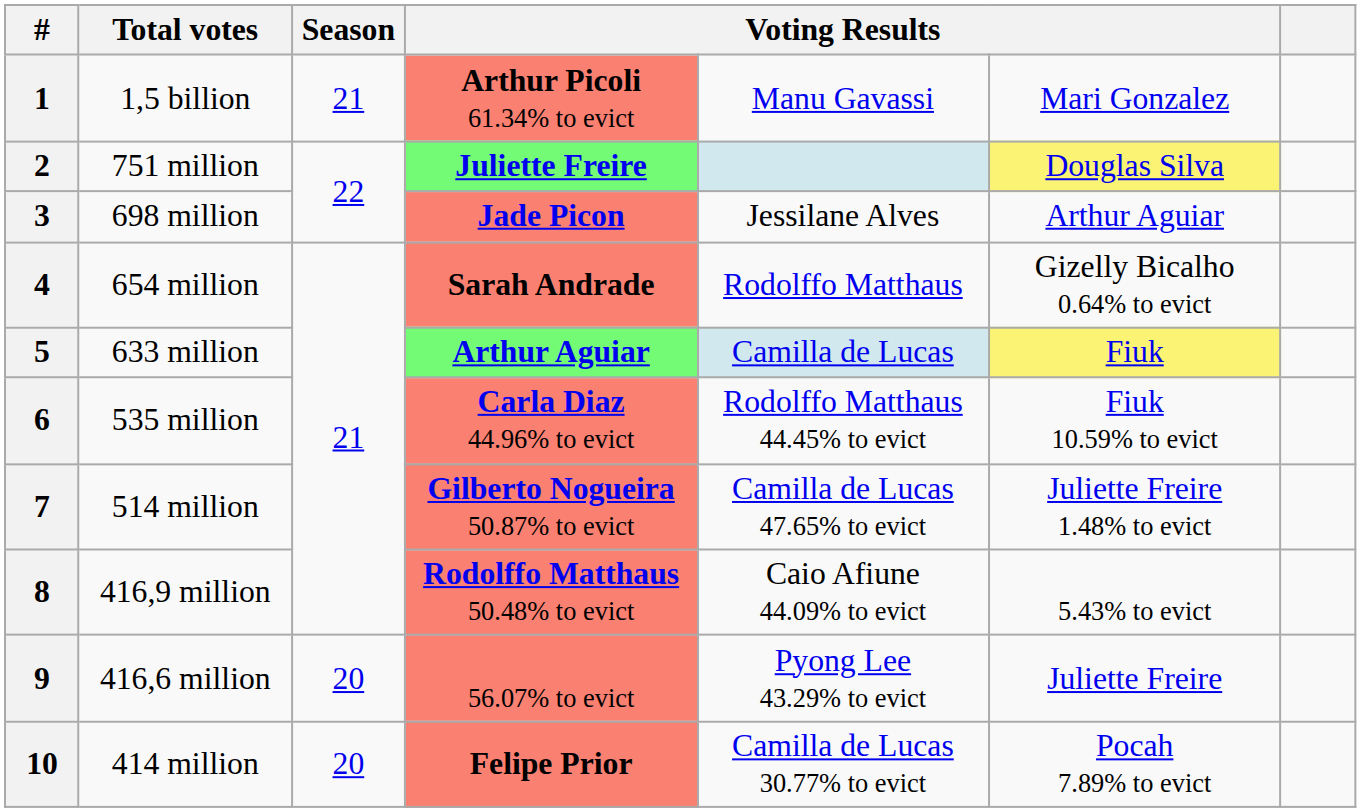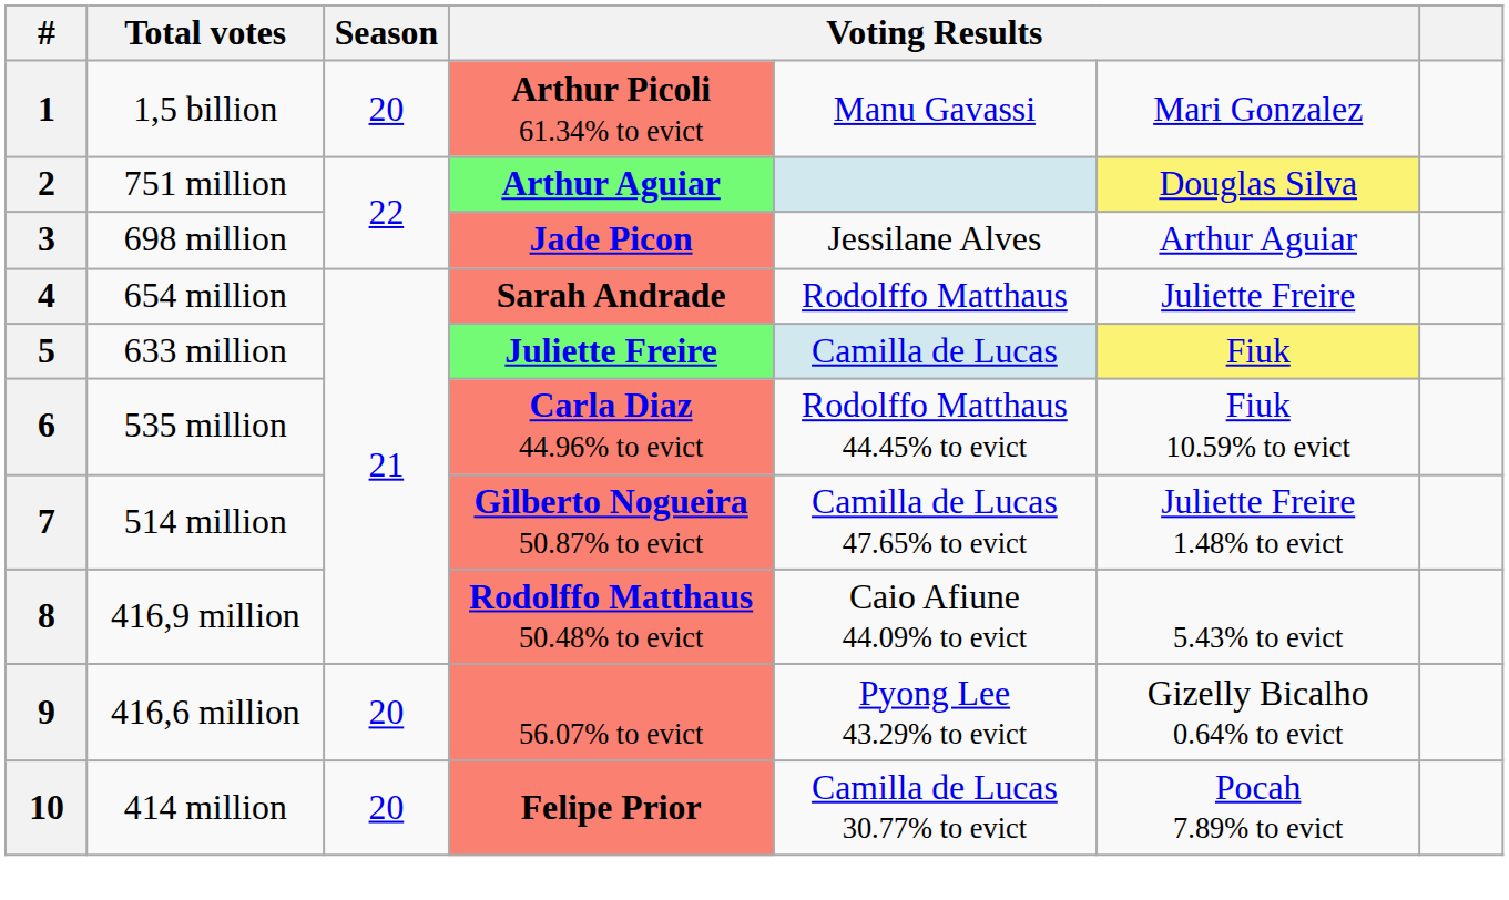 <table class="wikitable"; font-size: 90%;">
 <tr>
 <th width="30">#</th>
 <th width="100">Total votes</th>
 <th width="50">Season</th>
 <th colspan="3" width="420">Voting Results</th>
 <th width="30"></th>
 </tr>
 <tr>
 <th>1</th>
 <td align="center">1,5 billion</td>
-<td align="center"><a href='#'>21</a></td>
+<td align="center"><a href='#'>20</a></td>
 <td align="center" bgcolor="#fa8072"><strong>Arthur Picoli</strong><br><small>61.34% to evict</small></td>
 <td align="center" width="140"><a href='#'>Manu Gavassi</a><br><small></small></td>
 <td align="center" width="140"><a href='#'>Mari Gonzalez</a><br><small></small></td>
 <td align="center"></td>
 </tr>
 <tr>
 <th>2</th>
 <td align="center">751 million</td>
 <td rowspan="2" align="center"><a href='#'>22</a></td>
-<td align="center" bgcolor="73fb76" width="140"><strong><a href='#'>Juliette Freire</a></strong><br><small></small></td>
+<td align="center" bgcolor="73fb76" width="140"><strong><a href='#'>Arthur Aguiar</a></strong><br><small></small></td>
 <td align="center" bgcolor="#D1E8EF" width="140"><br><small></small></td>
 <td align="center" bgcolor="#FBF373" width="140"><a href='#'>Douglas Silva</a><br><small></small></td>
 <td align="center"></td>
 </tr>
 <tr>
 <th>3</th>
 <td align="center">698 million</td>
 <td align="center" bgcolor="#fa8072" width="140"><strong><a href='#'>Jade Picon</a></strong><br><small></small></td>
 <td align="center" width="140">Jessilane Alves<br><small></small></td>
 <td align="center" width="140"><a href='#'>Arthur Aguiar</a><br><small></small></td>
 <td align="center"></td>
 </tr>
 <tr>
 <th>4</th>
 <td align="center">654 million</td>
 <td rowspan="5" align="center"><a href='#'>21</a></td>
 <td align="center" bgcolor="#fa8072" width="140"><strong>Sarah Andrade</strong><br><small></small></td>
 <td align="center" width="140"><a href='#'>Rodolffo Matthaus</a><br><small></small></td>
-<td align="center">Gizelly Bicalho<br><small>0.64% to evict</small></td>
+<td align="center" width="140"><a href='#'>Juliette Freire</a><br><small></small></td>
 <td align="center"></td>
 </tr>
 <tr>
 <th>5</th>
 <td align="center">633 million</td>
-<td align="center" bgcolor="73fb76" width="140"><strong><a href='#'>Arthur Aguiar</a></strong><br><small></small></td>
+<td align="center" bgcolor="73fb76" width="140"><strong><a href='#'>Juliette Freire</a></strong><br><small></small></td>
 <td align="center" bgcolor="#D1E8EF" width="140"><a href='#'>Camilla de Lucas</a><br><small></small></td>
 <td align="center" bgcolor="#FBF373" width="140"><a href='#'>Fiuk</a><br><small></small></td>
 <td align="center"></td>
 </tr>
 <tr>
 <th>6</th>
 <td align="center">535 million</td>
 <td align="center" bgcolor="#fa8072"><strong><a href='#'>Carla Diaz</a></strong><br><small>44.96% to evict</small></td>
 <td align="center"><a href='#'>Rodolffo Matthaus</a><br><small>44.45% to evict</small></td>
 <td align="center"><a href='#'>Fiuk</a><br><small>10.59% to evict</small></td>
 <td align="center"></td>
 </tr>
 <tr>
 <th>7</th>
 <td align="center">514 million</td>
 <td align="center" bgcolor="#fa8072"><strong><a href='#'>Gilberto Nogueira</a></strong><br><small>50.87% to evict</small></td>
 <td align="center"><a href='#'>Camilla de Lucas</a><br><small>47.65% to evict</small></td>
 <td align="center"><a href='#'>Juliette Freire</a><br><small>1.48% to evict</small></td>
 <td align="center"></td>
 </tr>
 <tr>
 <th>8</th>
 <td align="center">416,9 million</td>
 <td align="center" bgcolor="#fa8072"><strong><a href='#'>Rodolffo Matthaus</a></strong><br><small>50.48% to evict</small></td>
 <td align="center">Caio Afiune<br><small>44.09% to evict</small></td>
 <td align="center"><br><small>5.43% to evict</small></td>
 <td align="center"></td>
 </tr>
 <tr>
 <th>9</th>
 <td align="center">416,6 million</td>
 <td align="center"><a href='#'>20</a></td>
 <td align="center" bgcolor="#fa8072"><strong></strong><br><small>56.07% to evict</small></td>
 <td align="center"><a href='#'>Pyong Lee</a><br><small>43.29% to evict</small></td>
-<td align="center" width="140"><a href='#'>Juliette Freire</a><br><small></small></td>
+<td align="center">Gizelly Bicalho<br><small>0.64% to evict</small></td>
 <td align="center"></td>
 </tr>
 <tr>
 <th>10</th>
 <td align="center">414 million</td>
 <td align="center"><a href='#'>20</a></td>
 <td align="center" bgcolor="#fa8072" width="140"><strong>Felipe Prior</strong><br><small></small></td>
 <td align="center"><a href='#'>Camilla de Lucas</a><br><small>30.77% to evict</small></td>
 <td align="center"><a href='#'>Pocah</a><br><small>7.89% to evict</small></td>
 <td align="center"></td>
 </tr>
 </table>
